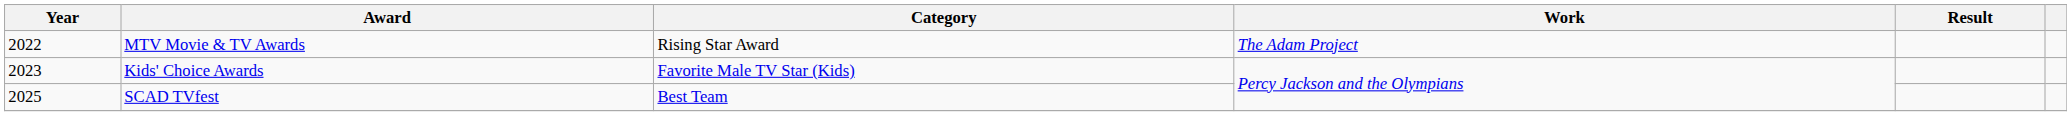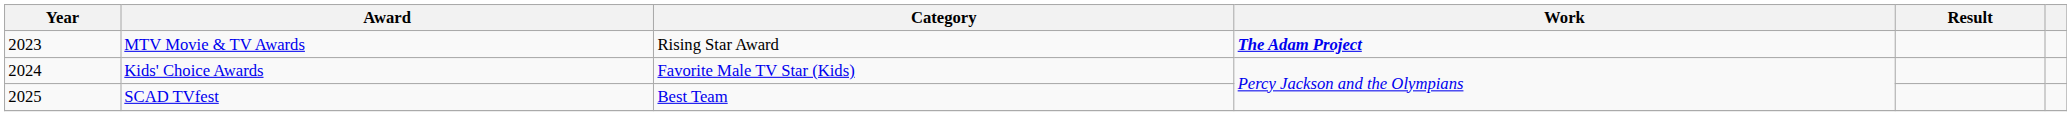 <table class="wikitable sortable plainrowheaders" style="width: 100%;">
 <tr>
 <th scope="col">Year</th>
 <th scope="col">Award</th>
 <th scope="col">Category</th>
 <th scope="col">Work</th>
 <th scope="col">Result</th>
 <th scope="col" class="unsortable"></th>
 </tr>
 <tr>
-<td>2022</td>
+<td>2023</td>
 <td><a href='#'>MTV Movie & TV Awards</a></td>
 <td>Rising Star Award</td>
-<td><em><a href='#'>The Adam Project</a></em></td>
+<td><strong><em><a href='#'>The Adam Project</a></em></strong></td>
 <td></td>
 <td style="text-align:center;"></td>
 </tr>
 <tr>
-<td>2023</td>
+<td>2024</td>
 <td><a href='#'>Kids' Choice Awards</a></td>
 <td><a href='#'>Favorite Male TV Star (Kids)</a></td>
 <td rowspan="2"><em><a href='#'>Percy Jackson and the Olympians</a></em></td>
 <td></td>
 <td style="text-align:center;"></td>
 </tr>
 <tr>
 <td>2025</td>
 <td><a href='#'>SCAD TVfest</a></td>
 <td><a href='#'>Best Team</a></td>
 <td></td>
 <td style="text-align:center;"></td>
 </tr>
 <tr>
 </tr>
 </table>
